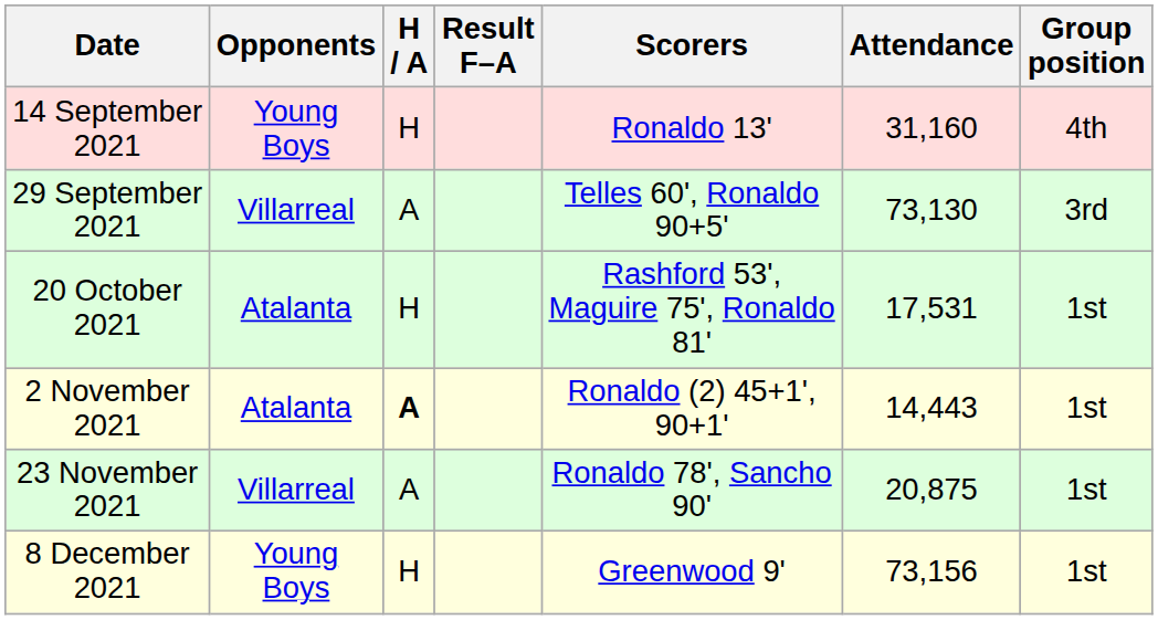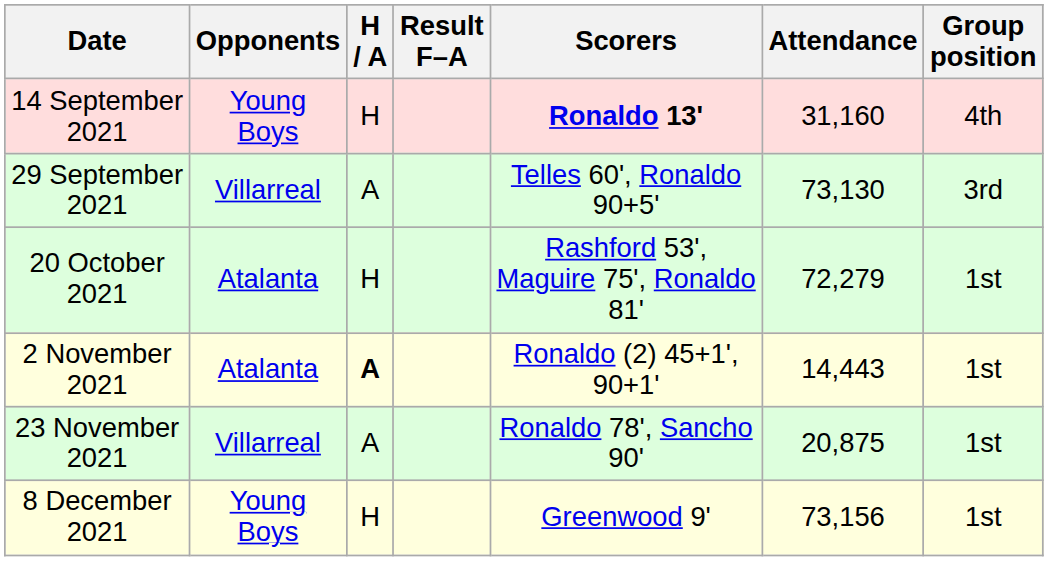 <table class="wikitable" style="text-align:center">
 <tr>
 <th>Date</th>
 <th>Opponents</th>
 <th>H / A</th>
 <th>Result<br>F–A</th>
 <th>Scorers</th>
 <th>Attendance</th>
 <th>Group<br>position</th>
 </tr>
 <tr bgcolor="ffdddd">
 <td>14 September 2021</td>
 <td><a href='#'>Young Boys</a></td>
 <td>H</td>
 <td></td>
-<td><a href='#'>Ronaldo</a> 13'</td>
+<td><strong><a href='#'>Ronaldo</a> 13'</strong></td>
 <td>31,160</td>
 <td>4th</td>
 </tr>
 <tr bgcolor="#ddffdd">
 <td>29 September 2021</td>
 <td><a href='#'>Villarreal</a></td>
 <td>A</td>
 <td></td>
 <td><a href='#'>Telles</a> 60', <a href='#'>Ronaldo</a> 90+5'</td>
 <td>73,130</td>
 <td>3rd</td>
 </tr>
 <tr bgcolor="#ddffdd">
 <td>20 October 2021</td>
 <td><a href='#'>Atalanta</a></td>
 <td>H</td>
 <td></td>
 <td><a href='#'>Rashford</a> 53', <a href='#'>Maguire</a> 75', <a href='#'>Ronaldo</a> 81'</td>
-<td>17,531</td>
+<td>72,279</td>
 <td>1st</td>
 </tr>
 <tr bgcolor="#ffffdd">
 <td>2 November 2021</td>
 <td><a href='#'>Atalanta</a></td>
 <td><strong>A</strong></td>
 <td></td>
 <td><a href='#'>Ronaldo</a> (2) 45+1', 90+1'</td>
 <td>14,443</td>
 <td>1st</td>
 </tr>
 <tr bgcolor="#ddffdd">
 <td>23 November 2021</td>
 <td><a href='#'>Villarreal</a></td>
 <td>A</td>
 <td></td>
 <td><a href='#'>Ronaldo</a> 78', <a href='#'>Sancho</a> 90'</td>
 <td>20,875</td>
 <td>1st</td>
 </tr>
 <tr bgcolor="#ffffdd">
 <td>8 December 2021</td>
 <td><a href='#'>Young Boys</a></td>
 <td>H</td>
 <td></td>
 <td><a href='#'>Greenwood</a> 9'</td>
 <td>73,156</td>
 <td>1st</td>
 </tr>
 </table>
